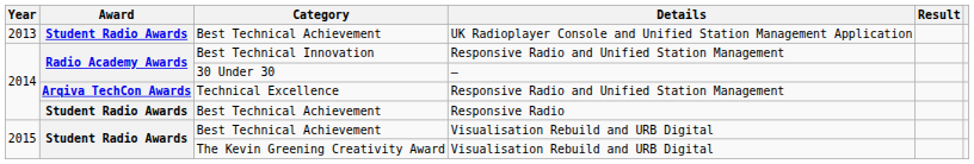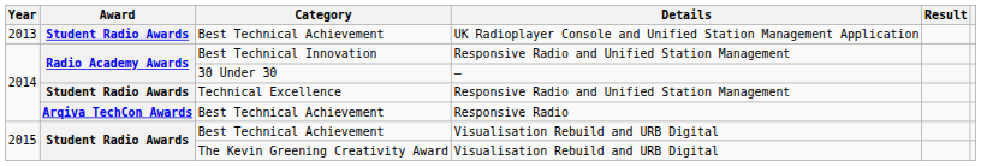 <table class="wikitable plainrowheaders">
 <tr>
 <th scope=col>Year</th>
 <th scope=col>Award</th>
 <th scope=col>Category</th>
 <th scope=col>Details</th>
 <th scope=col>Result</th>
 <th scope=col></th>
 </tr>
 <tr>
 <td>2013</td>
 <th scope=row><a href='#'>Student Radio Awards</a></th>
 <td>Best Technical Achievement</td>
 <td>UK Radioplayer Console and Unified Station Management Application</td>
 <td></td>
 <td align=center></td>
 </tr>
 <tr>
 <td rowspan=4>2014</td>
 <th scope=row rowspan=2><a href='#'>Radio Academy Awards</a></th>
 <td>Best Technical Innovation</td>
 <td>Responsive Radio and Unified Station Management</td>
 <td></td>
 <td align=center></td>
 </tr>
 <tr>
 <td>30 Under 30</td>
 <td>—</td>
 <td></td>
 <td align=center></td>
 </tr>
 <tr>
-<th scope=row><a href='#'>Arqiva TechCon Awards</a></th>
+<th scope=row>Student Radio Awards</th>
 <td>Technical Excellence</td>
 <td>Responsive Radio and Unified Station Management</td>
 <td></td>
 <td align=center></td>
 </tr>
 <tr>
-<th scope=row>Student Radio Awards</th>
+<th scope=row><a href='#'>Arqiva TechCon Awards</a></th>
 <td>Best Technical Achievement</td>
 <td>Responsive Radio</td>
 <td></td>
 <td align=center></td>
 </tr>
 <tr>
 <td rowspan=2>2015</td>
 <th scope=row rowspan=2>Student Radio Awards</th>
 <td>Best Technical Achievement</td>
 <td>Visualisation Rebuild and URB Digital</td>
 <td></td>
 <td align=center></td>
 </tr>
 <tr>
 <td>The Kevin Greening Creativity Award</td>
 <td>Visualisation Rebuild and URB Digital</td>
 <td></td>
 <td align=center></td>
 </tr>
 </table>
